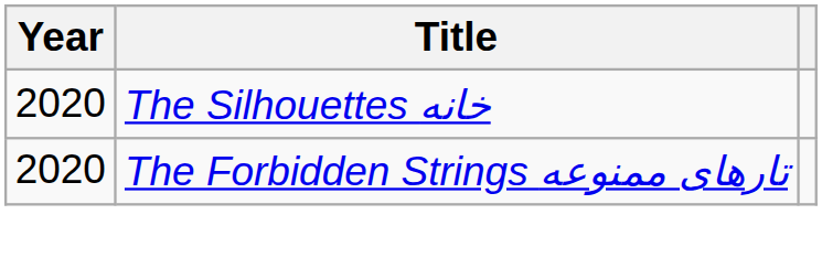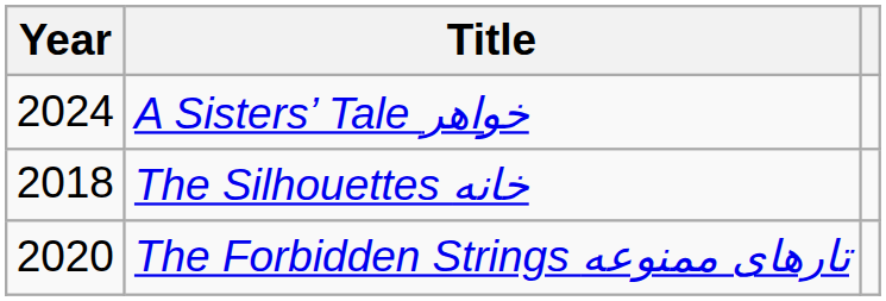 <table class="wikitable sortable">
 <tr>
 <th>Year</th>
 <th>Title</th>
 <th></th>
 </tr>
 <tr>
-<td>2020</td>
+<td>2024</td>
+<td><em><a href='#'>A Sisters’ Tale  خواهر</a></em></td>
+<td></td>
+</tr>
+<tr>
+<td>2018</td>
 <td><em><a href='#'>The Silhouettes  خانه</a></em></td>
 <td></td>
 </tr>
 <tr>
 <td>2020</td>
 <td><em><a href='#'>The Forbidden Strings  تارهای ممنوعه</a></em></td>
 <td></td>
 </tr>
 </table>
